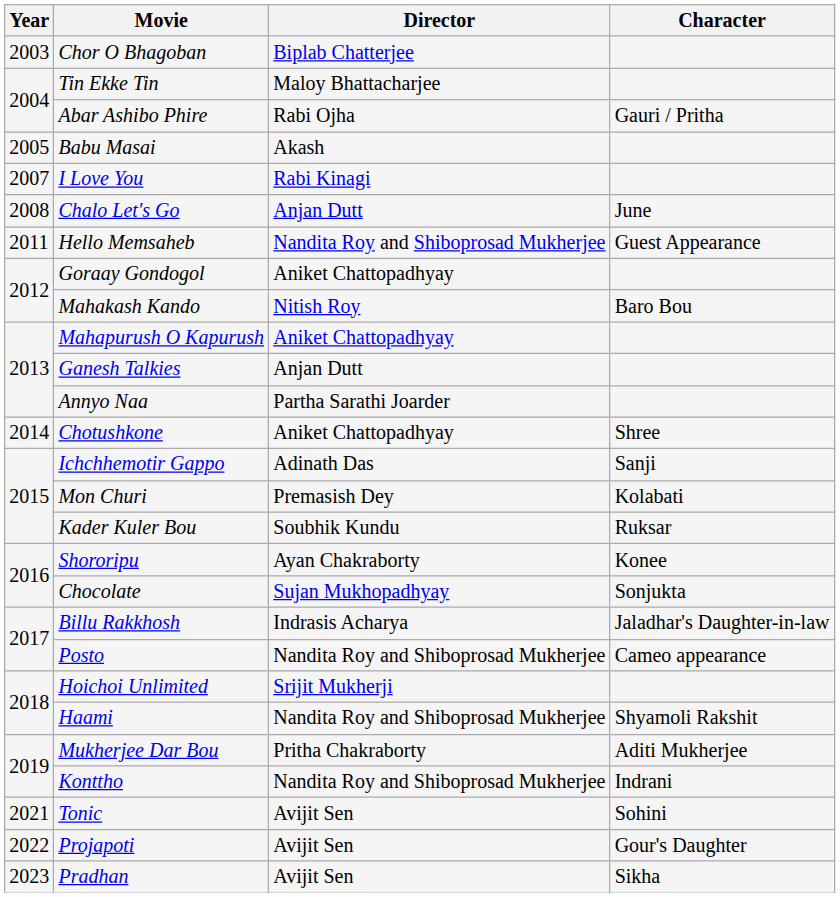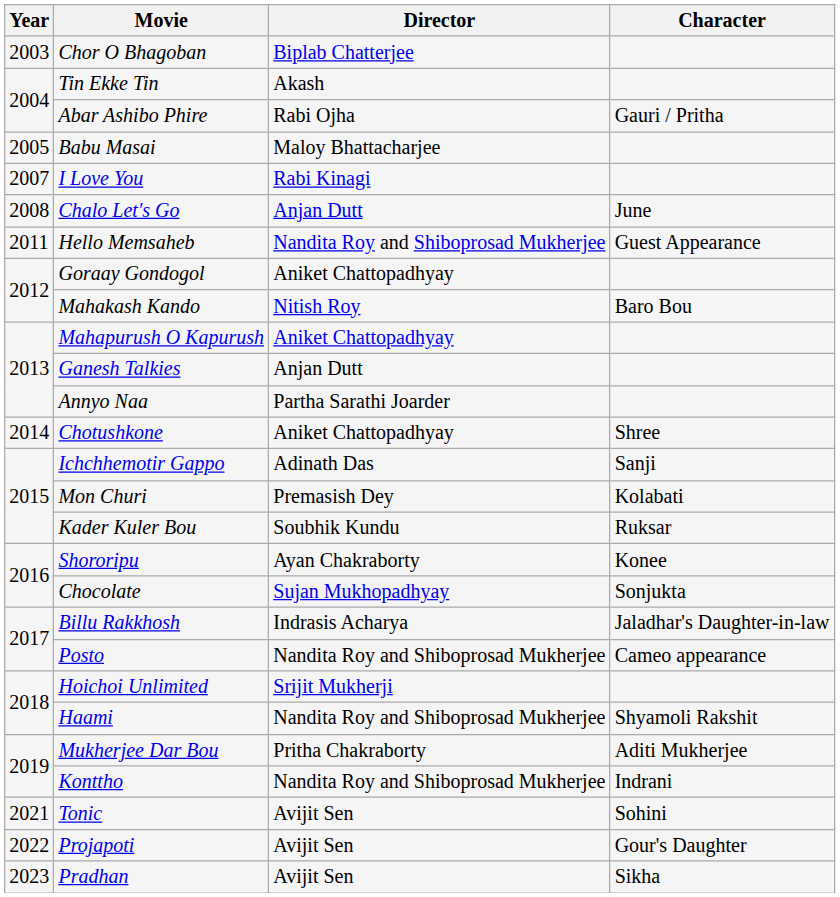 <table class="wikitable sortable" style="background:#f5f5f5;">
 <tr>
 <th>Year</th>
 <th>Movie</th>
 <th>Director</th>
 <th>Character</th>
 </tr>
 <tr>
 <td>2003</td>
 <td><em>Chor O Bhagoban</em></td>
 <td><a href='#'>Biplab Chatterjee</a></td>
 <td></td>
 </tr>
 <tr>
 <td rowspan="2">2004</td>
 <td><em>Tin Ekke Tin</em></td>
-<td>Maloy Bhattacharjee</td>
+<td>Akash</td>
 <td></td>
 </tr>
 <tr>
 <td><em>Abar Ashibo Phire</em></td>
 <td>Rabi Ojha</td>
 <td>Gauri / Pritha</td>
 </tr>
 <tr>
 <td>2005</td>
 <td><em>Babu Masai</em></td>
-<td>Akash</td>
+<td>Maloy Bhattacharjee</td>
 <td></td>
 </tr>
 <tr>
 <td>2007</td>
 <td><em><a href='#'>I Love You</a></em></td>
 <td><a href='#'>Rabi Kinagi</a></td>
 <td></td>
 </tr>
 <tr>
 <td>2008</td>
 <td><em><a href='#'>Chalo Let's Go</a></em></td>
 <td><a href='#'>Anjan Dutt</a></td>
 <td>June</td>
 </tr>
 <tr>
 <td>2011</td>
 <td><em>Hello Memsaheb</em></td>
 <td><a href='#'>Nandita Roy</a> and <a href='#'>Shiboprosad Mukherjee</a></td>
 <td>Guest Appearance</td>
 </tr>
 <tr>
 <td rowspan="2">2012</td>
 <td><em>Goraay Gondogol</em></td>
 <td>Aniket Chattopadhyay</td>
 <td></td>
 </tr>
 <tr>
 <td><em>Mahakash Kando</em></td>
 <td><a href='#'>Nitish Roy</a></td>
 <td>Baro Bou</td>
 </tr>
 <tr>
 <td rowspan="3">2013</td>
 <td><em><a href='#'>Mahapurush O Kapurush</a></em></td>
 <td><a href='#'>Aniket Chattopadhyay</a></td>
 <td></td>
 </tr>
 <tr>
 <td><em><a href='#'>Ganesh Talkies</a></em></td>
 <td>Anjan Dutt</td>
 <td></td>
 </tr>
 <tr>
 <td><em>Annyo Naa</em></td>
 <td>Partha Sarathi Joarder</td>
 <td></td>
 </tr>
 <tr>
 <td>2014</td>
 <td><em><a href='#'>Chotushkone</a></em></td>
 <td>Aniket Chattopadhyay</td>
 <td>Shree</td>
 </tr>
 <tr>
 <td rowspan="3">2015</td>
 <td><em><a href='#'>Ichchhemotir Gappo</a></em></td>
 <td>Adinath Das</td>
 <td>Sanji</td>
 </tr>
 <tr>
 <td><em>Mon Churi</em></td>
 <td>Premasish Dey</td>
 <td>Kolabati</td>
 </tr>
 <tr>
 <td><em>Kader Kuler Bou</em></td>
 <td>Soubhik Kundu</td>
 <td>Ruksar</td>
 </tr>
 <tr>
 <td rowspan="2">2016</td>
 <td><em><a href='#'>Shororipu</a></em></td>
 <td>Ayan Chakraborty</td>
 <td>Konee</td>
 </tr>
 <tr>
 <td><em>Chocolate</em></td>
 <td><a href='#'>Sujan Mukhopadhyay</a></td>
 <td>Sonjukta</td>
 </tr>
 <tr>
 <td rowspan="2">2017</td>
 <td><em><a href='#'>Billu Rakkhosh</a></em></td>
 <td>Indrasis Acharya</td>
 <td>Jaladhar's Daughter-in-law</td>
 </tr>
 <tr>
 <td><em><a href='#'>Posto</a></em></td>
 <td>Nandita Roy and Shiboprosad Mukherjee</td>
 <td>Cameo appearance</td>
 </tr>
 <tr>
 <td rowspan="2">2018</td>
 <td><em><a href='#'>Hoichoi Unlimited</a></em></td>
 <td><a href='#'>Srijit Mukherji</a></td>
 <td></td>
 </tr>
 <tr>
 <td><em><a href='#'>Haami</a></em></td>
 <td>Nandita Roy and Shiboprosad Mukherjee</td>
 <td>Shyamoli Rakshit</td>
 </tr>
 <tr>
 <td rowspan="2">2019</td>
 <td><em><a href='#'>Mukherjee Dar Bou</a></em></td>
 <td>Pritha Chakraborty</td>
 <td>Aditi Mukherjee</td>
 </tr>
 <tr>
 <td><em><a href='#'>Konttho</a></em></td>
 <td>Nandita Roy and Shiboprosad Mukherjee</td>
 <td>Indrani</td>
 </tr>
 <tr>
 <td>2021</td>
 <td><em><a href='#'>Tonic</a></em></td>
 <td>Avijit Sen</td>
 <td>Sohini</td>
 </tr>
 <tr>
 <td>2022</td>
 <td><em><a href='#'>Projapoti</a></em></td>
 <td>Avijit Sen</td>
 <td>Gour's Daughter</td>
 </tr>
 <tr>
 <td>2023</td>
 <td><em><a href='#'>Pradhan</a></em></td>
 <td>Avijit Sen</td>
 <td>Sikha</td>
 </tr>
 <tr>
 </tr>
 </table>
